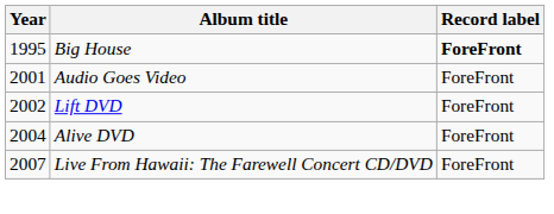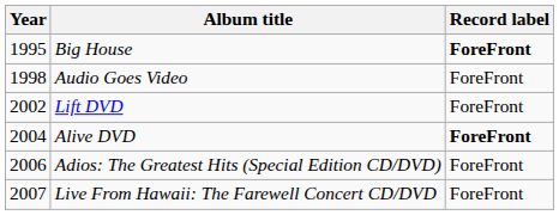 <table class="wikitable">
 <tr>
 <th><strong>Year</strong></th>
 <th><strong>Album title</strong></th>
 <th><strong>Record label</strong></th>
 </tr>
 <tr>
 <td>1995</td>
 <td><em>Big House</em></td>
 <td><strong>ForeFront</strong></td>
 </tr>
 <tr>
-<td>2001</td>
+<td>1998</td>
 <td><em>Audio Goes Video</em></td>
 <td>ForeFront</td>
 </tr>
 <tr>
 <td>2002</td>
 <td><em><a href='#'>Lift DVD</a></em></td>
 <td>ForeFront</td>
 </tr>
 <tr>
 <td>2004</td>
 <td><em>Alive DVD</em></td>
+<td><strong>ForeFront</strong></td>
+</tr>
+<tr>
+<td>2006</td>
+<td><em>Adios: The Greatest Hits (Special Edition CD/DVD)</em></td>
 <td>ForeFront</td>
 </tr>
 <tr>
 <td>2007</td>
 <td><em>Live From Hawaii: The Farewell Concert CD/DVD</em></td>
 <td>ForeFront</td>
 </tr>
 </table>
